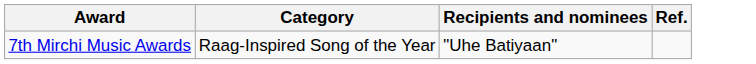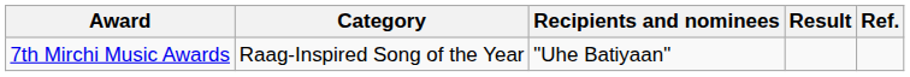 <table class="wikitable sortable">
 <tr>
 <th>Award</th>
 <th>Category</th>
 <th>Recipients and nominees</th>
+<th>Result</th>
 <th>Ref.</th>
 </tr>
 <tr>
 <td><a href='#'>7th Mirchi Music Awards</a></td>
 <td>Raag-Inspired Song of the Year</td>
 <td>"Uhe Batiyaan"</td>
 <td></td>
+<td></td>
 </tr>
 </table>
